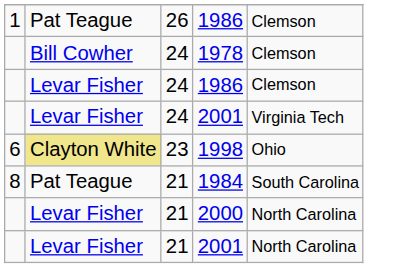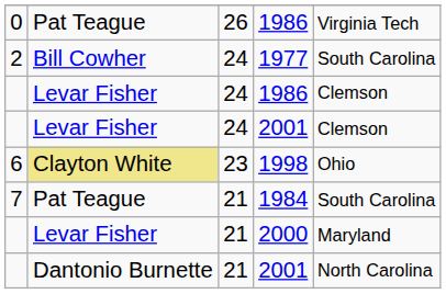 <table class="wikitable">
 <tr>
 </tr>
 <tr>
-<td>1</td>
+<td>0</td>
 <td>Pat Teague</td>
 <td>26</td>
 <td><a href='#'>1986</a></td>
-<td style="font-size:80%;">Clemson</td>
+<td style="font-size:80%;">Virginia Tech</td>
 </tr>
 <tr>
-<td></td>
+<td>2</td>
 <td><a href='#'>Bill Cowher</a></td>
 <td>24</td>
-<td><a href='#'>1978</a></td>
-<td style="font-size:80%;">Clemson</td>
+<td><a href='#'>1977</a></td>
+<td style="font-size:80%;">South Carolina</td>
 </tr>
 <tr>
 <td></td>
 <td><a href='#'>Levar Fisher</a></td>
 <td>24</td>
 <td><a href='#'>1986</a></td>
 <td style="font-size:80%;">Clemson</td>
 </tr>
 <tr>
 <td></td>
 <td><a href='#'>Levar Fisher</a></td>
 <td>24</td>
 <td><a href='#'>2001</a></td>
-<td style="font-size:80%;">Virginia Tech</td>
+<td style="font-size:80%;">Clemson</td>
 </tr>
 <tr>
 <td>6</td>
 <td style="background: khaki;">Clayton White</td>
 <td>23</td>
 <td><a href='#'>1998</a></td>
 <td style="font-size:80%;">Ohio</td>
 </tr>
 <tr>
-<td>8</td>
+<td>7</td>
 <td>Pat Teague</td>
 <td>21</td>
 <td><a href='#'>1984</a></td>
 <td style="font-size:80%;">South Carolina</td>
 </tr>
 <tr>
 <td></td>
 <td><a href='#'>Levar Fisher</a></td>
 <td>21</td>
 <td><a href='#'>2000</a></td>
-<td style="font-size:80%;">North Carolina</td>
+<td style="font-size:80%;">Maryland</td>
 </tr>
 <tr>
 <td></td>
-<td><a href='#'>Levar Fisher</a></td>
+<td>Dantonio Burnette</td>
 <td>21</td>
 <td><a href='#'>2001</a></td>
 <td style="font-size:80%;">North Carolina</td>
 </tr>
 </table>
